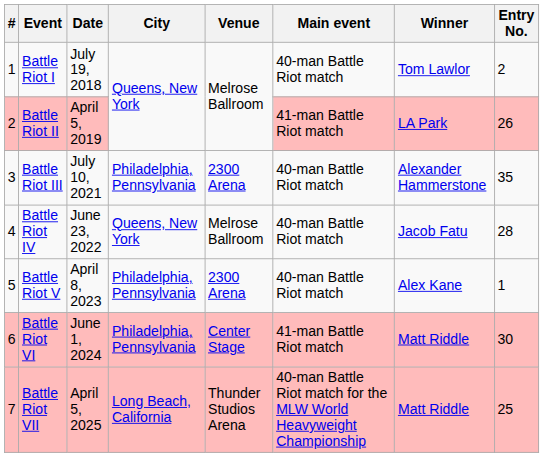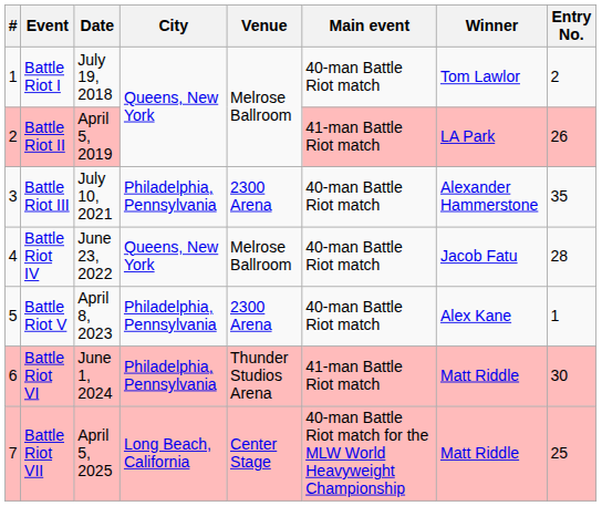 <table class="wikitable sortable">
 <tr>
 <th>#</th>
 <th>Event</th>
 <th>Date</th>
 <th>City</th>
 <th>Venue</th>
 <th>Main event</th>
 <th>Winner</th>
 <th>Entry No.</th>
 </tr>
 <tr>
 <td>1</td>
 <td><a href='#'>Battle Riot I</a></td>
 <td>July 19, 2018</td>
 <td rowspan="2"><a href='#'>Queens, New York</a></td>
 <td rowspan="2">Melrose Ballroom</td>
 <td>40-man Battle Riot match</td>
 <td><a href='#'>Tom Lawlor</a></td>
 <td>2</td>
 </tr>
 <tr style="background: #FBB;">
 <td>2</td>
 <td><a href='#'>Battle Riot II</a></td>
 <td>April 5, 2019</td>
 <td>41-man Battle Riot match</td>
 <td><a href='#'>LA Park</a></td>
 <td>26</td>
 </tr>
 <tr>
 <td>3</td>
 <td><a href='#'>Battle Riot III</a></td>
 <td>July 10, 2021</td>
 <td><a href='#'>Philadelphia, Pennsylvania</a></td>
 <td><a href='#'>2300 Arena</a></td>
 <td>40-man Battle Riot match</td>
 <td><a href='#'>Alexander Hammerstone</a></td>
 <td>35</td>
 </tr>
 <tr>
 <td>4</td>
 <td><a href='#'>Battle Riot IV</a></td>
 <td>June 23, 2022</td>
 <td><a href='#'>Queens, New York</a></td>
 <td>Melrose Ballroom</td>
 <td>40-man Battle Riot match</td>
 <td><a href='#'>Jacob Fatu</a></td>
 <td>28</td>
 </tr>
 <tr>
 <td>5</td>
 <td><a href='#'>Battle Riot V</a></td>
 <td>April 8, 2023</td>
 <td><a href='#'>Philadelphia, Pennsylvania</a></td>
 <td><a href='#'>2300 Arena</a></td>
 <td>40-man Battle Riot match</td>
 <td><a href='#'>Alex Kane</a></td>
 <td>1</td>
 </tr>
 <tr style="background: #FBB;">
 <td>6</td>
 <td><a href='#'>Battle Riot VI</a></td>
 <td>June 1, 2024</td>
 <td><a href='#'>Philadelphia, Pennsylvania</a></td>
-<td><a href='#'>Center Stage</a></td>
+<td>Thunder Studios Arena</td>
 <td>41-man Battle Riot match</td>
 <td><a href='#'>Matt Riddle</a></td>
 <td>30</td>
 </tr>
 <tr style="background: #FBB;">
 <td>7</td>
 <td><a href='#'>Battle Riot VII</a></td>
 <td>April 5, 2025</td>
 <td><a href='#'>Long Beach, California</a></td>
-<td>Thunder Studios Arena</td>
+<td><a href='#'>Center Stage</a></td>
 <td>40-man Battle Riot match for the <a href='#'>MLW World Heavyweight Championship</a></td>
 <td><a href='#'>Matt Riddle</a></td>
 <td>25</td>
 </tr>
 </table>
